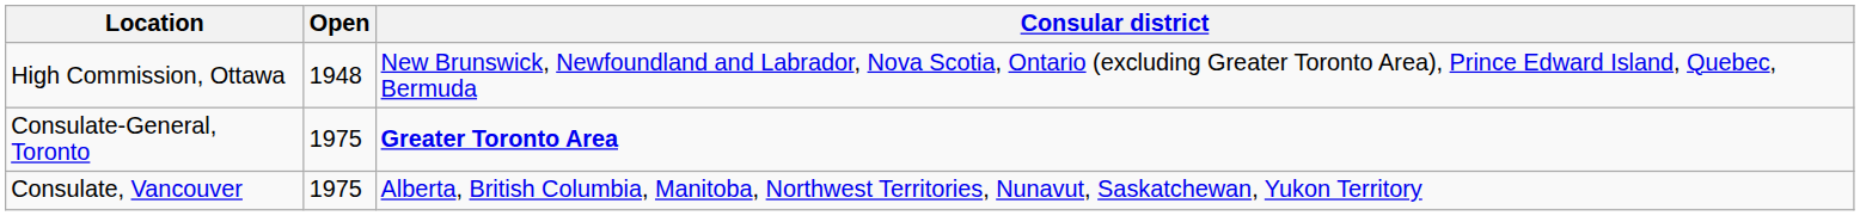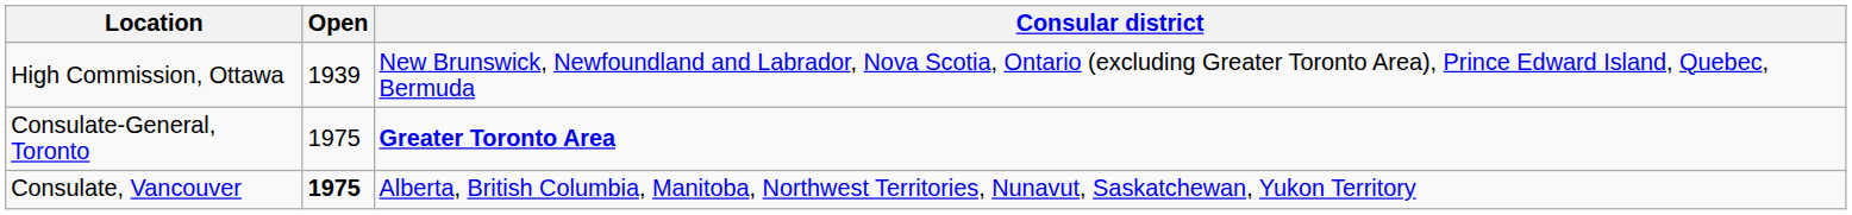 <table class="wikitable">
 <tr>
 <th>Location</th>
 <th>Open</th>
 <th><a href='#'>Consular district</a></th>
 </tr>
 <tr>
 <td>High Commission, Ottawa</td>
-<td>1948</td>
+<td>1939</td>
 <td><a href='#'>New Brunswick</a>, <a href='#'>Newfoundland and Labrador</a>, <a href='#'>Nova Scotia</a>, <a href='#'>Ontario</a> (excluding Greater Toronto Area), <a href='#'>Prince Edward Island</a>, <a href='#'>Quebec</a>, <a href='#'>Bermuda</a></td>
 </tr>
 <tr>
 <td>Consulate-General, <a href='#'>Toronto</a></td>
 <td>1975</td>
 <td><strong><a href='#'>Greater Toronto Area</a></strong></td>
 </tr>
 <tr>
 <td>Consulate, <a href='#'>Vancouver</a></td>
-<td>1975</td>
+<td><strong>1975</strong></td>
 <td><a href='#'>Alberta</a>, <a href='#'>British Columbia</a>, <a href='#'>Manitoba</a>, <a href='#'>Northwest Territories</a>, <a href='#'>Nunavut</a>, <a href='#'>Saskatchewan</a>, <a href='#'>Yukon Territory</a></td>
 </tr>
 </table>
